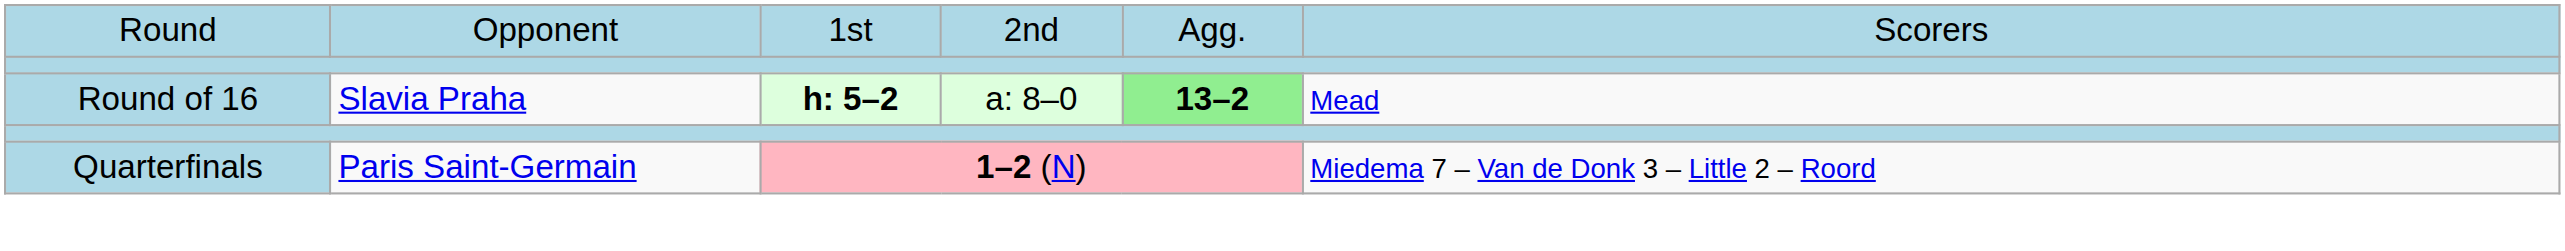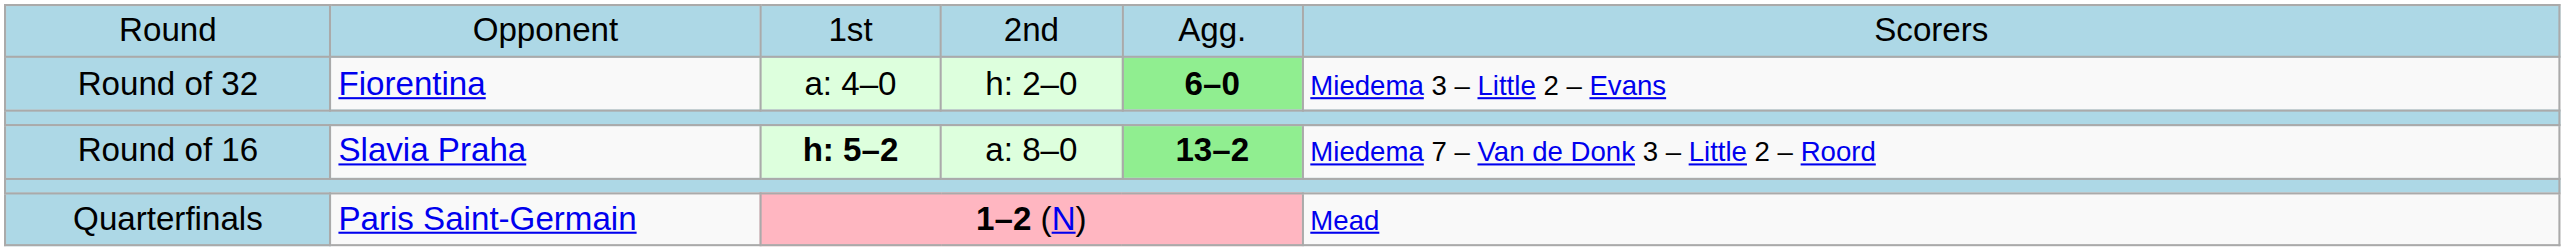 <table class="wikitable" style="text-align:center">
 <tr bgcolor=lightblue>
 <td width=150px>Round</td>
 <td width=200px>Opponent</td>
 <td width=80px>1st</td>
 <td width=80px>2nd</td>
 <td width=80px>Agg.</td>
 <td width=600px>Scorers</td>
+</tr>
+<tr>
+<td bgcolor=lightblue>Round of 32</td>
+<td align=left> <a href='#'>Fiorentina</a></td>
+<td bgcolor="#ddffdd">a: 4–0</td>
+<td bgcolor="#ddffdd">h: 2–0</td>
+<td bgcolor=lightgreen><strong>6–0</strong></td>
+<td align=left><small><a href='#'>Miedema</a> 3 – <a href='#'>Little</a> 2 – <a href='#'>Evans</a></small></td>
 </tr>
 <tr bgcolor=lightblue>
 <td colspan=6></td>
 </tr>
 <tr>
 <td bgcolor=lightblue>Round of 16</td>
 <td align=left> <a href='#'>Slavia Praha</a></td>
 <td bgcolor="#ddffdd"><strong>h: 5–2</strong></td>
 <td bgcolor="#ddffdd">a: 8–0</td>
 <td bgcolor=lightgreen><strong>13–2</strong></td>
-<td align=left><small><a href='#'>Mead</a></small></td>
+<td align=left><small><a href='#'>Miedema</a> 7 – <a href='#'>Van de Donk</a> 3 – <a href='#'>Little</a> 2 – <a href='#'>Roord</a></small></td>
 </tr>
 <tr bgcolor=lightblue>
 <td colspan=6></td>
 </tr>
 <tr>
 <td bgcolor=lightblue>Quarterfinals</td>
 <td align=left> <a href='#'>Paris Saint-Germain</a></td>
 <td colspan=3; bgcolor=lightpink><strong>1–2</strong> (<a href='#'>N</a>)</td>
-<td align=left><small><a href='#'>Miedema</a> 7 – <a href='#'>Van de Donk</a> 3 – <a href='#'>Little</a> 2 – <a href='#'>Roord</a></small></td>
+<td align=left><small><a href='#'>Mead</a></small></td>
 </tr>
 </table>
